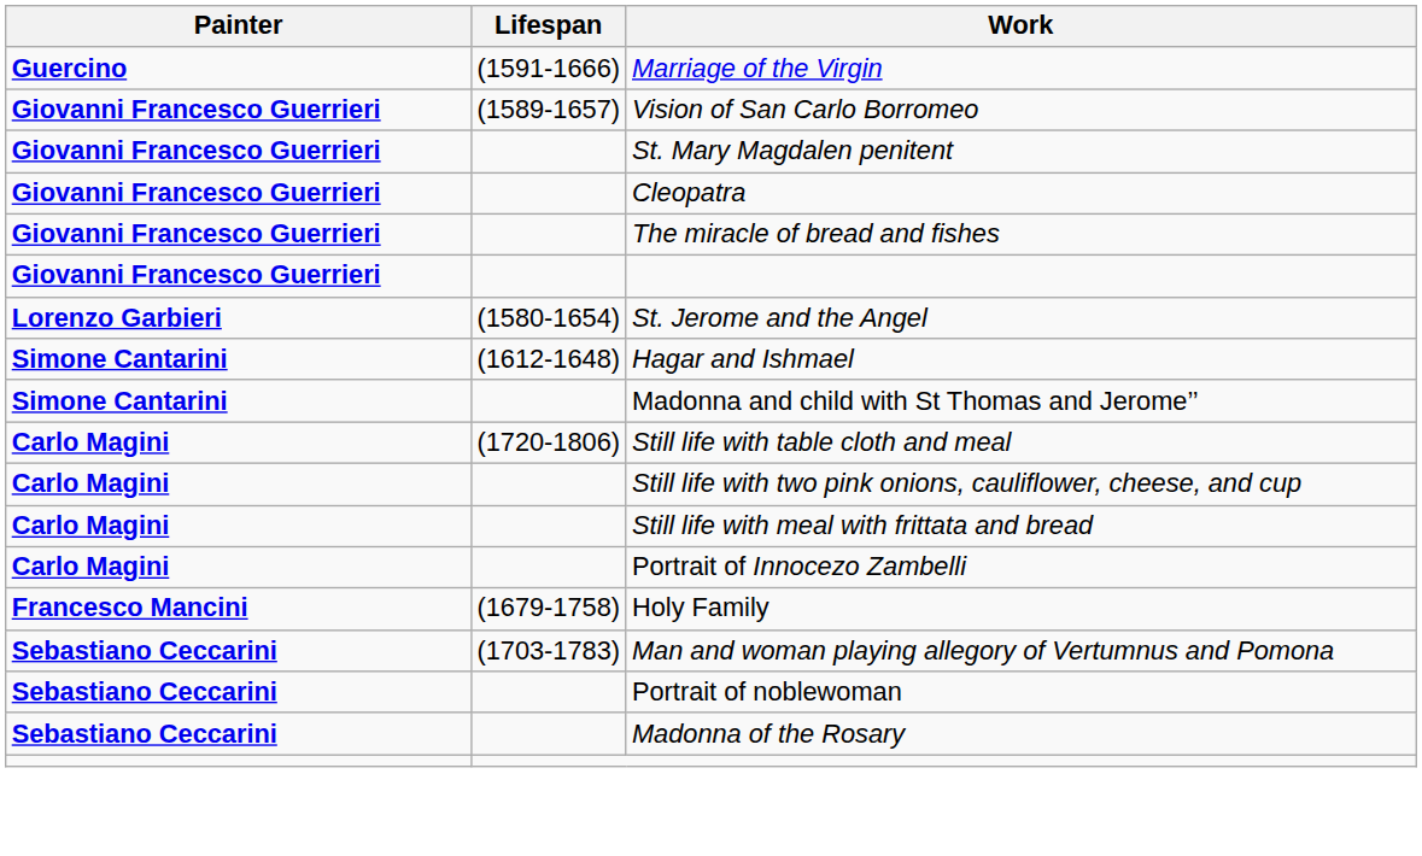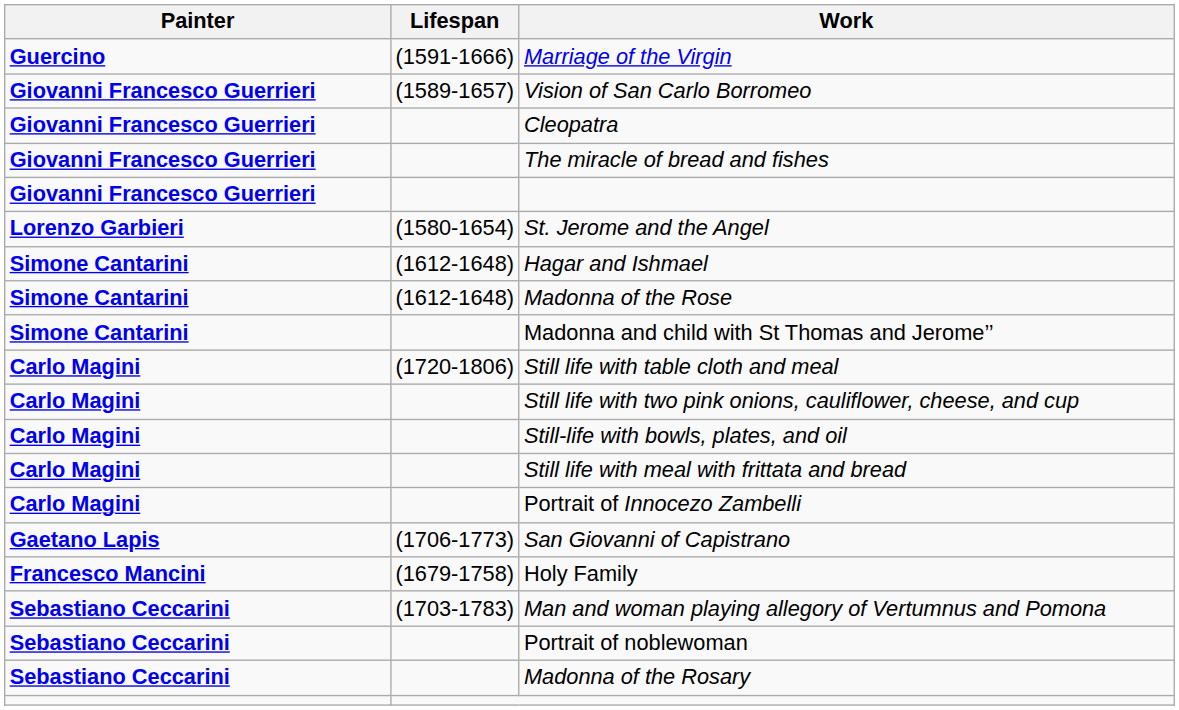 <table class=wikitable>
 <tr>
 <th width="33%">Painter</th>
 <th width="11%">Lifespan</th>
 <th width="56%">Work</th>
 </tr>
 <tr valign="top">
 <td><strong> <a href='#'>Guercino</a></strong></td>
 <td>(1591-1666)</td>
 <td><em><a href='#'>Marriage of the Virgin</a></em></td>
 </tr>
 <tr valign="top">
 <td><strong> <a href='#'>Giovanni Francesco Guerrieri</a></strong></td>
 <td>(1589-1657)</td>
 <td><em>Vision of San Carlo Borromeo</em></td>
-</tr>
-<tr valign="top">
-<td><strong> <a href='#'>Giovanni Francesco Guerrieri</a></strong></td>
-<td></td>
-<td><em>St. Mary Magdalen penitent</em></td>
 </tr>
 <tr valign="top">
 <td><strong> <a href='#'>Giovanni Francesco Guerrieri</a></strong></td>
 <td></td>
 <td><em>Cleopatra</em></td>
 </tr>
 <tr valign="top">
 <td><strong> <a href='#'>Giovanni Francesco Guerrieri</a></strong></td>
 <td></td>
 <td><em>The miracle of bread and fishes</em></td>
 </tr>
 <tr valign="top">
 <td><strong> <a href='#'>Giovanni Francesco Guerrieri</a></strong></td>
 <td></td>
 <td><em> </em></td>
 </tr>
 <tr valign="top">
 <td><strong> <a href='#'>Lorenzo Garbieri</a></strong></td>
 <td>(1580-1654)</td>
 <td><em> St. Jerome and the Angel</em></td>
 </tr>
 <tr valign="top">
 <td><strong> <a href='#'>Simone Cantarini</a></strong></td>
 <td>(1612-1648)</td>
 <td><em>Hagar and Ishmael</em></td>
 </tr>
 <tr valign="top">
 <td><strong> <a href='#'>Simone Cantarini</a></strong></td>
+<td>(1612-1648)</td>
+<td><em>Madonna of the Rose</em></td>
+</tr>
+<tr valign="top">
+<td><strong> <a href='#'>Simone Cantarini</a></strong></td>
 <td></td>
 <td>Madonna and child with St Thomas and Jerome’’</td>
 </tr>
 <tr valign="top">
 <td><strong> <a href='#'>Carlo Magini</a></strong></td>
 <td>(1720-1806)</td>
 <td><em>Still life with table cloth and meal</em></td>
 </tr>
 <tr valign="top">
 <td><strong> <a href='#'>Carlo Magini</a></strong></td>
 <td></td>
 <td><em>Still life with two pink onions, cauliflower, cheese, and cup</em></td>
 </tr>
 <tr valign="top">
 <td><strong> <a href='#'>Carlo Magini</a></strong></td>
 <td></td>
+<td><em>Still-life with bowls, plates, and oil</em></td>
+</tr>
+<tr valign="top">
+<td><strong> <a href='#'>Carlo Magini</a></strong></td>
+<td></td>
 <td><em> Still life with meal with frittata and bread</em></td>
 </tr>
 <tr valign="top">
 <td><strong> <a href='#'>Carlo Magini</a></strong></td>
 <td></td>
 <td>Portrait of <em>Innocezo Zambelli</em></td>
+</tr>
+<tr valign="top">
+<td><strong> <a href='#'>Gaetano Lapis</a></strong></td>
+<td>(1706-1773)</td>
+<td><em>San Giovanni of Capistrano</em></td>
 </tr>
 <tr valign="top">
 <td><strong> <a href='#'>Francesco Mancini</a></strong></td>
 <td>(1679-1758)</td>
 <td>Holy Family</td>
 </tr>
 <tr valign="top">
 <td><strong> <a href='#'>Sebastiano Ceccarini</a></strong></td>
 <td>(1703-1783)</td>
 <td><em>Man and woman playing allegory of Vertumnus and Pomona</em></td>
 </tr>
 <tr valign="top">
 <td><strong> <a href='#'>Sebastiano Ceccarini</a></strong></td>
 <td></td>
 <td>Portrait of noblewoman</td>
 </tr>
 <tr valign="top">
 <td><strong> <a href='#'>Sebastiano Ceccarini</a></strong></td>
 <td></td>
 <td><em> Madonna of the Rosary </em></td>
 </tr>
 <tr valign="top">
 <td></td>
 </tr>
 </table>
